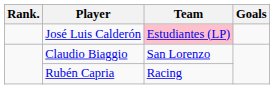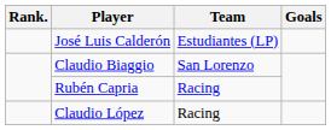 <table class="wikitable">
 <tr>
 <th>Rank.</th>
 <th>Player</th>
 <th>Team</th>
 <th>Goals</th>
 </tr>
 <tr>
 <td></td>
 <td> <a href='#'>José Luis Calderón</a></td>
-<td style="background: pink;"><a href='#'>Estudiantes (LP)</a></td>
+<td><a href='#'>Estudiantes (LP)</a></td>
 <td></td>
 </tr>
 <tr>
 <td rowspan=2></td>
 <td> <a href='#'>Claudio Biaggio</a></td>
 <td><a href='#'>San Lorenzo</a></td>
 <td rowspan=2></td>
 </tr>
 <tr>
 <td> <a href='#'>Rubén Capria</a></td>
 <td><a href='#'>Racing</a></td>
 </tr>
+<tr>
+<td></td>
+<td> <a href='#'>Claudio López</a></td>
+<td>Racing</td>
+<td></td>
+</tr>
 </table>
